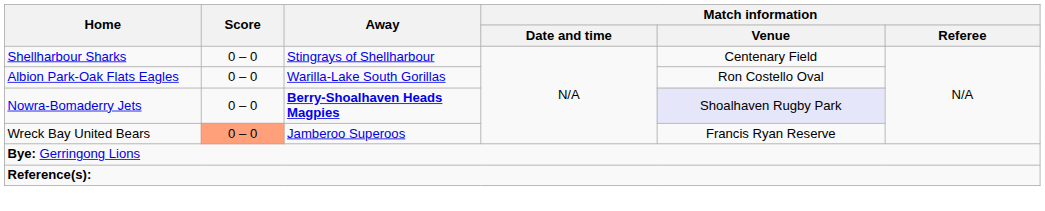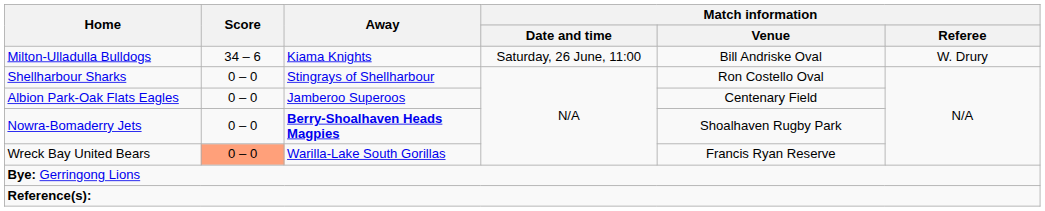 <table class="wikitable" width="100% text-align:center;">
 <tr>
 <th rowspan="2" width="19%">Home</th>
 <th rowspan="2" width="8%">Score</th>
 <th rowspan="2" width="19%">Away</th>
 <th colspan="3">Match information</th>
 </tr>
 <tr bgcolor="#CCCCCC">
 <th width="17%">Date and time</th>
 <th width="22%">Venue</th>
 <th>Referee</th>
 </tr>
 <tr>
+<td> <a href='#'>Milton-Ulladulla Bulldogs</a></td>
+<td style="text-align:center;">34 – 6</td>
+<td> <a href='#'>Kiama Knights</a></td>
+<td style="text-align:center;">Saturday, 26 June, 11:00</td>
+<td style="text-align:center;">Bill Andriske Oval</td>
+<td style="text-align:center;">W. Drury</td>
+</tr>
+<tr>
 <td> <a href='#'>Shellharbour Sharks</a></td>
 <td style="text-align:center;">0 – 0</td>
 <td> <a href='#'>Stingrays of Shellharbour</a></td>
 <td rowspan="4" style="text-align:center;">N/A</td>
-<td style="text-align:center;">Centenary Field</td>
+<td style="text-align:center;">Ron Costello Oval</td>
 <td rowspan="4" style="text-align:center;">N/A</td>
 </tr>
 <tr>
 <td> <a href='#'>Albion Park-Oak Flats Eagles</a></td>
 <td style="text-align:center;">0 – 0</td>
-<td> <a href='#'>Warilla-Lake South Gorillas</a></td>
-<td style="text-align:center;">Ron Costello Oval</td>
+<td> <a href='#'>Jamberoo Superoos</a></td>
+<td style="text-align:center;">Centenary Field</td>
 </tr>
 <tr>
 <td> <a href='#'>Nowra-Bomaderry Jets</a></td>
 <td style="text-align:center;">0 – 0</td>
 <td><strong> <a href='#'>Berry-Shoalhaven Heads Magpies</a></strong></td>
-<td style="background: lavender; text-align:center;">Shoalhaven Rugby Park</td>
+<td style="text-align:center;">Shoalhaven Rugby Park</td>
 </tr>
 <tr>
 <td> Wreck Bay United Bears</td>
 <td style="background: lightsalmon; text-align:center;">0 – 0</td>
-<td> <a href='#'>Jamberoo Superoos</a></td>
+<td> <a href='#'>Warilla-Lake South Gorillas</a></td>
 <td style="text-align:center;">Francis Ryan Reserve</td>
 </tr>
 <tr>
 <td colspan="6"><strong>Bye:</strong>  <a href='#'>Gerringong Lions</a></td>
 </tr>
 <tr>
 <td colspan="6"><strong>Reference(s):</strong> </td>
 </tr>
 </table>
